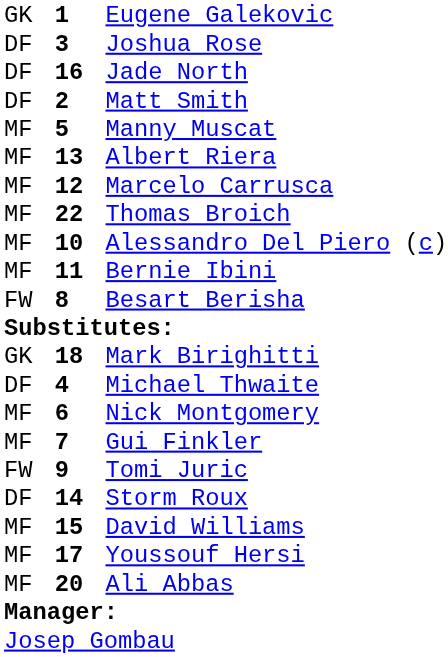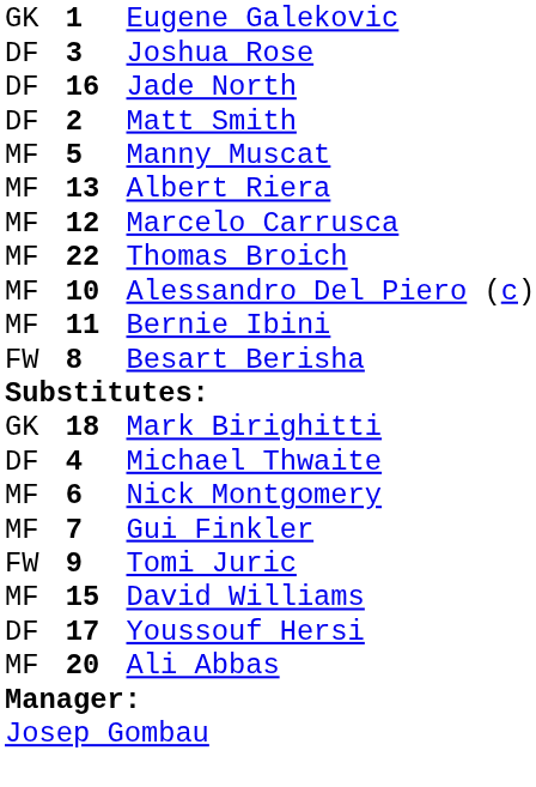 <table style="font-size: 90%" cellspacing="0" cellpadding="0">
 <tr>
 <td colspan="4"></td>
 </tr>
 <tr>
 <th width=25></th>
 <th width=25></th>
 </tr>
 <tr>
 <td>GK</td>
 <td><strong>1</strong></td>
 <td> <a href='#'>Eugene Galekovic</a></td>
 <td></td>
 <td></td>
 </tr>
 <tr>
 <td>DF</td>
 <td><strong>3</strong></td>
 <td> <a href='#'>Joshua Rose</a></td>
 </tr>
 <tr>
 <td>DF</td>
 <td><strong>16</strong></td>
 <td> <a href='#'>Jade North</a></td>
 <td></td>
 <td></td>
 </tr>
 <tr>
 <td>DF</td>
 <td><strong>2</strong></td>
 <td> <a href='#'>Matt Smith</a></td>
 </tr>
 <tr>
 <td>MF</td>
 <td><strong>5</strong></td>
 <td> <a href='#'>Manny Muscat</a></td>
 <td></td>
 <td></td>
 </tr>
 <tr>
 <td>MF</td>
 <td><strong>13</strong></td>
 <td> <a href='#'>Albert Riera</a></td>
 </tr>
 <tr>
 <td>MF</td>
 <td><strong>12</strong></td>
 <td> <a href='#'>Marcelo Carrusca</a></td>
 <td></td>
 <td></td>
 </tr>
 <tr>
 <td>MF</td>
 <td><strong>22</strong></td>
 <td> <a href='#'>Thomas Broich</a></td>
 <td></td>
 <td></td>
 </tr>
 <tr>
 <td>MF</td>
 <td><strong>10</strong></td>
 <td> <a href='#'>Alessandro Del Piero</a> (<a href='#'>c</a>)</td>
 <td></td>
 <td></td>
 </tr>
 <tr>
 <td>MF</td>
 <td><strong>11</strong></td>
 <td> <a href='#'>Bernie Ibini</a></td>
 <td></td>
 <td></td>
 </tr>
 <tr>
 <td>FW</td>
 <td><strong>8</strong></td>
 <td> <a href='#'>Besart Berisha</a></td>
 <td></td>
 <td></td>
 </tr>
 <tr>
 <td colspan=3><strong>Substitutes:</strong></td>
 </tr>
 <tr>
 <td>GK</td>
 <td><strong>18</strong></td>
 <td> <a href='#'>Mark Birighitti</a></td>
 <td></td>
 <td></td>
 </tr>
 <tr>
 <td>DF</td>
 <td><strong>4</strong></td>
 <td> <a href='#'>Michael Thwaite</a></td>
 <td></td>
 <td></td>
 </tr>
 <tr>
 <td>MF</td>
 <td><strong>6</strong></td>
 <td> <a href='#'>Nick Montgomery</a></td>
 <td></td>
 <td></td>
 </tr>
 <tr>
 <td>MF</td>
 <td><strong>7</strong></td>
 <td> <a href='#'>Gui Finkler</a></td>
 <td></td>
 <td></td>
 </tr>
 <tr>
 <td>FW</td>
 <td><strong>9</strong></td>
 <td> <a href='#'>Tomi Juric</a></td>
 <td></td>
 <td></td>
 </tr>
 <tr>
-<td>DF</td>
-<td><strong>14</strong></td>
-<td> <a href='#'>Storm Roux</a></td>
-<td></td>
-<td></td>
-</tr>
-<tr>
 <td>MF</td>
 <td><strong>15</strong></td>
 <td> <a href='#'>David Williams</a></td>
 <td></td>
 <td></td>
 </tr>
 <tr>
-<td>MF</td>
+<td>DF</td>
 <td><strong>17</strong></td>
 <td> <a href='#'>Youssouf Hersi</a></td>
 <td></td>
 <td></td>
 </tr>
 <tr>
 <td>MF</td>
 <td><strong>20</strong></td>
 <td> <a href='#'>Ali Abbas</a></td>
 </tr>
 <tr>
 <td colspan=3><strong>Manager:</strong></td>
 </tr>
 <tr>
 <td colspan=4> <a href='#'>Josep Gombau</a></td>
 </tr>
 </table>
